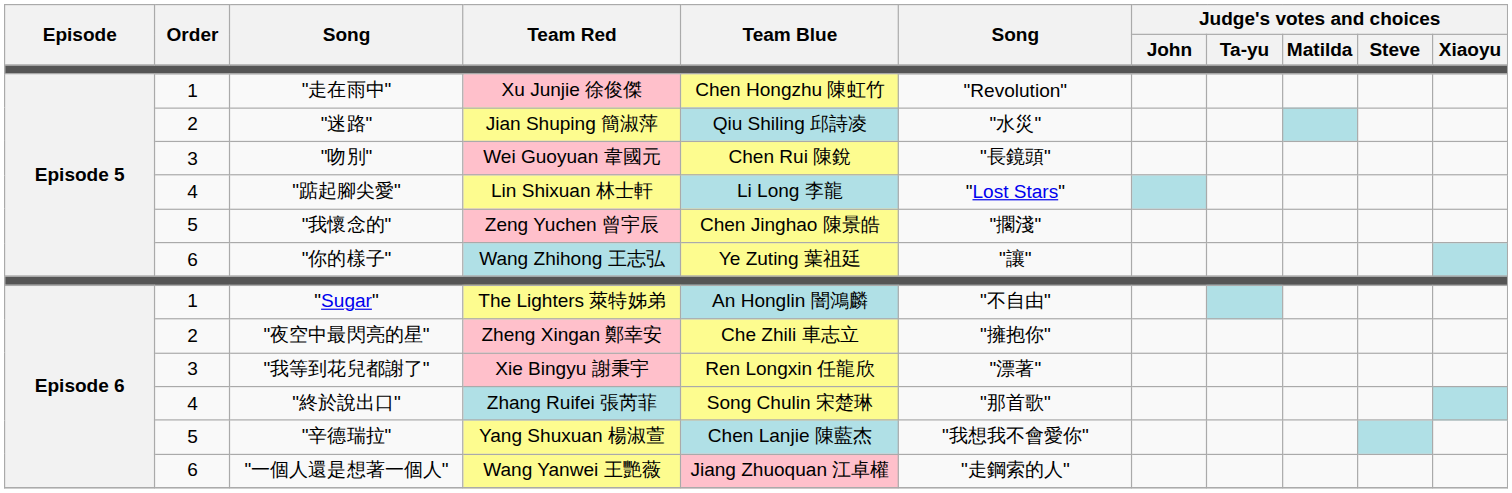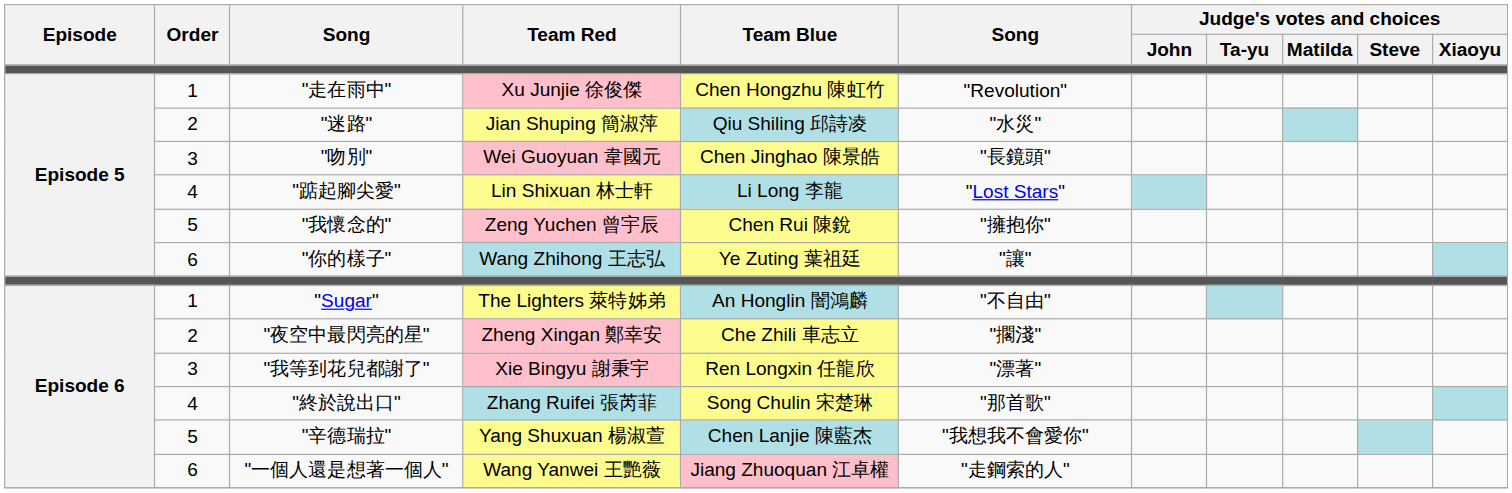 <table class="wikitable" style="text-align: center; width:100%;">
 <tr>
 <th rowspan="2" style="width:10%;">Episode</th>
 <th rowspan="2" style="width:5%;">Order</th>
 <th rowspan="2" style="width:15.5%;">Song</th>
 <th rowspan="2" style="width:14.5%;">Team Red </th>
 <th rowspan="2" style="width:14.5%;">Team Blue </th>
 <th rowspan="2" style="width:15.5%;">Song</th>
 <th scope="col" colspan="5">Judge's votes and choices</th>
 </tr>
 <tr>
 <th style="width:5%;">John</th>
 <th style="width:5%;">Ta-yu</th>
 <th style="width:5%;">Matilda</th>
 <th style="width:5%;">Steve</th>
 <th style="width:5%;">Xiaoyu</th>
 </tr>
 <tr>
 <td colspan="11" style="background:#555;"></td>
 </tr>
 <tr>
 <th rowspan="6">Episode 5<br><small></small></th>
 <td>1</td>
 <td>"走在雨中"</td>
 <td style="background:pink;">Xu Junjie 徐俊傑</td>
 <td style="background:#fdfc8f;">Chen Hongzhu 陳虹竹</td>
 <td>"Revolution"</td>
 <td></td>
 <td></td>
 <td></td>
 <td></td>
 <td></td>
 </tr>
 <tr>
 <td>2</td>
 <td>"迷路"</td>
 <td style="background:#fdfc8f;">Jian Shuping 簡淑萍</td>
 <td style="background:#b0e0e6;">Qiu Shiling 邱詩凌</td>
 <td>"水災"</td>
 <td></td>
 <td></td>
 <td style="background:#b0e0e6;"></td>
 <td></td>
 <td></td>
 </tr>
 <tr>
 <td>3</td>
 <td>"吻別"</td>
 <td style="background:pink;">Wei Guoyuan 韋國元</td>
-<td style="background:#fdfc8f;">Chen Rui 陳銳</td>
+<td style="background:#fdfc8f;">Chen Jinghao 陳景皓</td>
 <td>"長鏡頭"</td>
 <td></td>
 <td></td>
 <td></td>
 <td></td>
 <td></td>
 </tr>
 <tr>
 <td>4</td>
 <td>"踮起腳尖愛"</td>
 <td style="background:#fdfc8f;">Lin Shixuan 林士軒</td>
 <td style="background:#b0e0e6;">Li Long 李龍</td>
 <td>"<a href='#'>Lost Stars</a>"</td>
 <td style="background:#b0e0e6;"></td>
 <td></td>
 <td></td>
 <td></td>
 <td></td>
 </tr>
 <tr>
 <td>5</td>
 <td>"我懷念的"</td>
 <td style="background:pink;">Zeng Yuchen 曾宇辰</td>
-<td style="background:#fdfc8f;">Chen Jinghao 陳景皓</td>
-<td>"擱淺"</td>
+<td style="background:#fdfc8f;">Chen Rui 陳銳</td>
+<td>"擁抱你"</td>
 <td></td>
 <td></td>
 <td></td>
 <td></td>
 <td></td>
 </tr>
 <tr>
 <td>6</td>
 <td>"你的樣子"</td>
 <td style="background:#b0e0e6;">Wang Zhihong 王志弘</td>
 <td style="background:#fdfc8f;">Ye Zuting 葉祖廷</td>
 <td>"讓"</td>
 <td></td>
 <td></td>
 <td></td>
 <td></td>
 <td style="background:#b0e0e6;"></td>
 </tr>
 <tr>
 <td colspan="11" style="background:#555;"></td>
 </tr>
 <tr>
 <th rowspan="6">Episode 6<br><small></small></th>
 <td>1</td>
 <td>"<a href='#'>Sugar</a>"</td>
 <td style="background:#fdfc8f;">The Lighters 萊特姊弟</td>
 <td style="background:#b0e0e6;">An Honglin 闇鴻麟</td>
 <td>"不自由"</td>
 <td></td>
 <td style="background:#b0e0e6;"></td>
 <td></td>
 <td></td>
 <td></td>
 </tr>
 <tr>
 <td>2</td>
 <td>"夜空中最閃亮的星"</td>
 <td style="background:pink;">Zheng Xingan 鄭幸安</td>
 <td style="background:#fdfc8f;">Che Zhili 車志立</td>
-<td>"擁抱你"</td>
+<td>"擱淺"</td>
 <td></td>
 <td></td>
 <td></td>
 <td></td>
 <td></td>
 </tr>
 <tr>
 <td>3</td>
 <td>"我等到花兒都謝了"</td>
 <td style="background:pink;">Xie Bingyu 謝秉宇</td>
 <td style="background:#fdfc8f;">Ren Longxin 任龍欣</td>
 <td>"漂著"</td>
 <td></td>
 <td></td>
 <td></td>
 <td></td>
 <td></td>
 </tr>
 <tr>
 <td>4</td>
 <td>"終於說出口"</td>
 <td style="background:#b0e0e6;">Zhang Ruifei 張芮菲</td>
 <td style="background:#fdfc8f;">Song Chulin 宋楚琳</td>
 <td>"那首歌"</td>
 <td></td>
 <td></td>
 <td></td>
 <td></td>
 <td style="background:#b0e0e6;"></td>
 </tr>
 <tr>
 <td>5</td>
 <td>"辛德瑞拉"</td>
 <td style="background:#fdfc8f;">Yang Shuxuan 楊淑萱</td>
 <td style="background:#b0e0e6;">Chen Lanjie 陳藍杰</td>
 <td>"我想我不會愛你"</td>
 <td></td>
 <td></td>
 <td></td>
 <td style="background:#b0e0e6;"></td>
 <td></td>
 </tr>
 <tr>
 <td>6</td>
 <td>"一個人還是想著一個人"</td>
 <td style="background:#fdfc8f;">Wang Yanwei 王艷薇</td>
 <td style="background:pink;">Jiang Zhuoquan 江卓權</td>
 <td>"走鋼索的人"</td>
 <td></td>
 <td></td>
 <td></td>
 <td></td>
 <td></td>
 </tr>
 <tr>
 </tr>
 </table>
